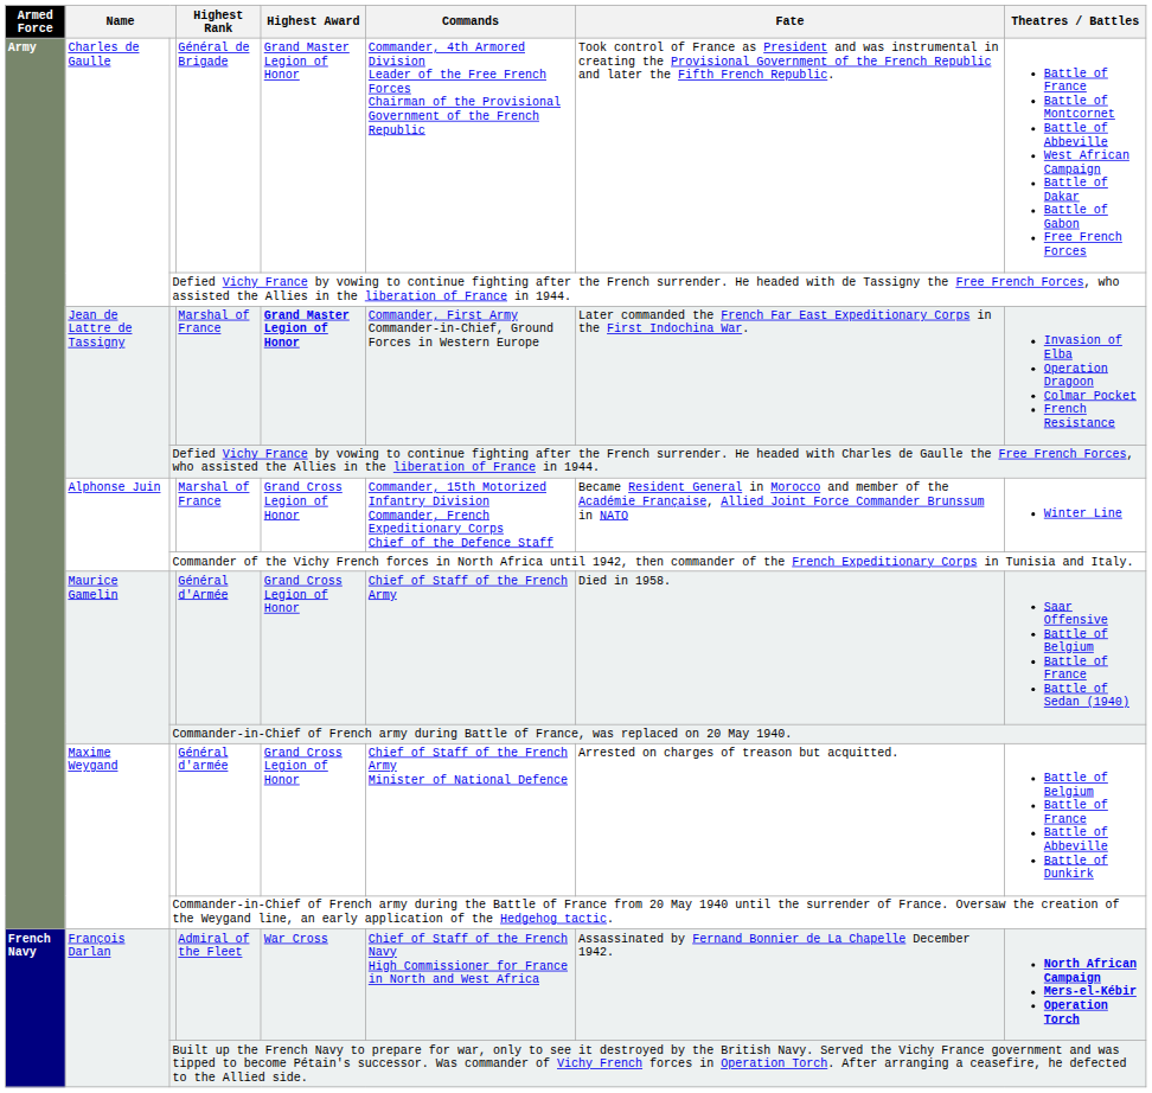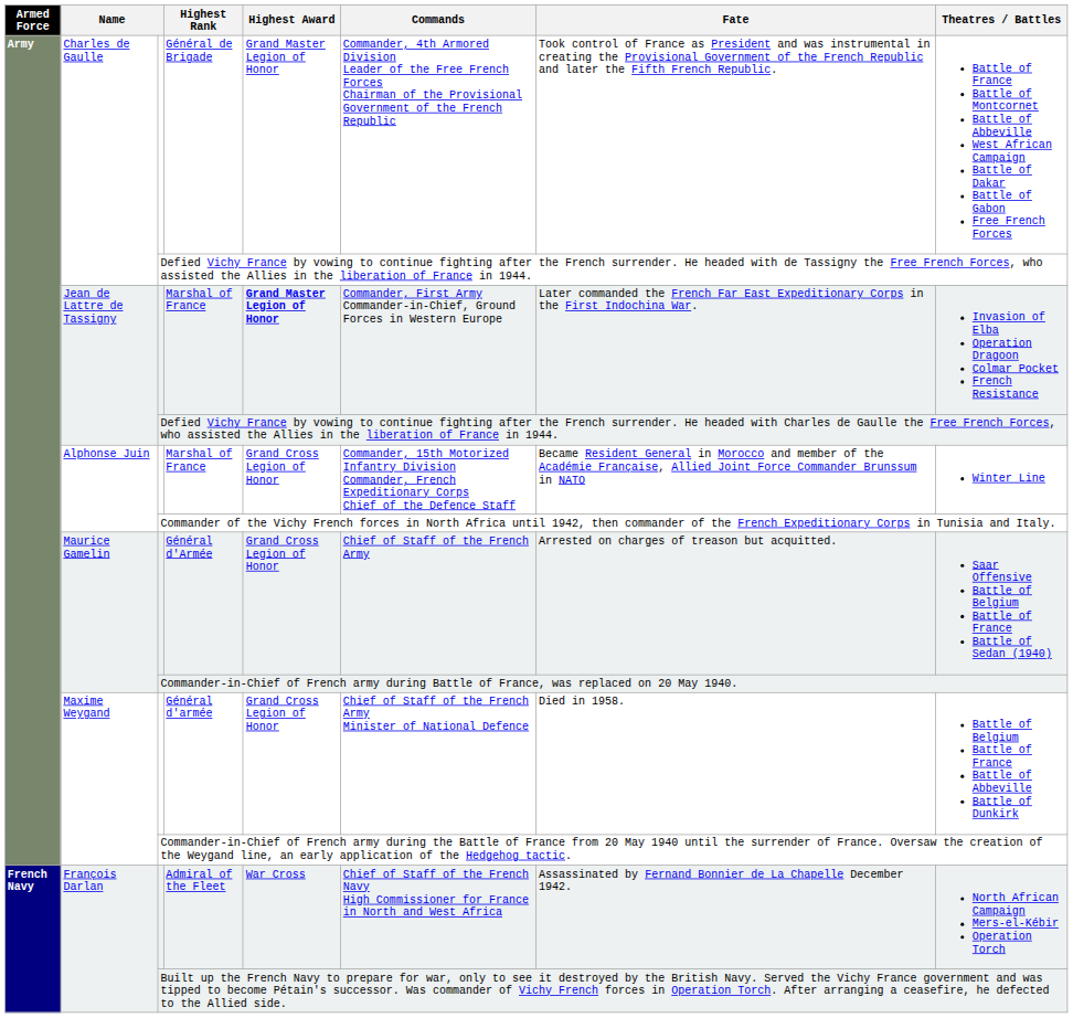 <table class="wikitable">
 <tr>
 <th style="background:#000; color:white;">Armed Force</th>
 <th colspan="2">Name</th>
 <th>Highest Rank</th>
 <th>Highest Award</th>
 <th>Commands</th>
 <th>Fate</th>
 <th>Theatres / Battles</th>
 </tr>
 <tr style="background:#fff;vertical-align: top;">
 <td style="background:#78866b; color:white;" rowspan="10"><strong>Army</strong></td>
 <td rowspan="2"><a href='#'>Charles de Gaulle</a></td>
 <td></td>
 <td><a href='#'>Général de Brigade</a></td>
 <td><a href='#'>Grand Master Legion of Honor</a></td>
 <td><a href='#'>Commander, 4th Armored Division</a><br><a href='#'>Leader of the Free French Forces</a><br><a href='#'>Chairman of the Provisional Government of the French Republic</a></td>
 <td>Took control of France as <a href='#'>President</a> and was instrumental in creating the <a href='#'>Provisional Government of the French Republic</a> and later the <a href='#'>Fifth French Republic</a>.</td>
 <td><br><ul><li><a href='#'>Battle of France</a></li><li><a href='#'>Battle of Montcornet</a></li><li><a href='#'>Battle of Abbeville</a></li><li><a href='#'>West African Campaign</a></li><li><a href='#'>Battle of Dakar</a></li><li><a href='#'>Battle of Gabon</a></li><li><a href='#'>Free French Forces</a></li></ul></td>
 </tr>
 <tr style="background:#fff;">
 <td colspan="8">Defied <a href='#'>Vichy France</a> by vowing to continue fighting after the French surrender. He headed with de Tassigny the <a href='#'>Free French Forces</a>, who assisted the Allies in the <a href='#'>liberation of France</a> in 1944.</td>
 </tr>
 <tr style="background:#edf1f1;vertical-align: top;">
 <td rowspan="2"><a href='#'>Jean de Lattre de Tassigny</a></td>
 <td></td>
 <td><a href='#'>Marshal of France</a></td>
 <td><strong><a href='#'>Grand Master Legion of Honor</a></strong></td>
 <td><a href='#'>Commander, First Army</a><br>Commander-in-Chief, Ground Forces in Western Europe</td>
 <td>Later commanded the <a href='#'>French Far East Expeditionary Corps</a> in the <a href='#'>First Indochina War</a>.</td>
 <td><br><ul><li><a href='#'>Invasion of Elba</a></li><li><a href='#'>Operation Dragoon</a></li><li><a href='#'>Colmar Pocket</a></li><li><a href='#'>French Resistance</a></li></ul></td>
 </tr>
 <tr style="background:#edf1f1;">
 <td colspan="8">Defied <a href='#'>Vichy France</a> by vowing to continue fighting after the French surrender. He headed with Charles de Gaulle the <a href='#'>Free French Forces</a>, who assisted the Allies in the <a href='#'>liberation of France</a> in 1944.</td>
 </tr>
 <tr style="background:#fff;vertical-align: top;">
 <td rowspan="2"><a href='#'>Alphonse Juin</a></td>
 <td></td>
 <td><a href='#'>Marshal of France</a></td>
 <td><a href='#'>Grand Cross Legion of Honor</a></td>
 <td><a href='#'>Commander, 15th Motorized Infantry Division</a><br><a href='#'>Commander, French Expeditionary Corps</a><br><a href='#'>Chief of the Defence Staff</a></td>
 <td>Became <a href='#'>Resident General</a> in <a href='#'>Morocco</a> and member of the <a href='#'>Académie Française</a>, <a href='#'>Allied Joint Force Commander Brunssum</a> in <a href='#'>NATO</a></td>
 <td><br><ul><li><a href='#'>Winter Line</a></li></ul></td>
 </tr>
 <tr style="background:#fff;">
 <td colspan="8">Commander of the Vichy French forces in North Africa until 1942, then commander of the <a href='#'>French Expeditionary Corps</a> in Tunisia and Italy.</td>
 </tr>
 <tr style="background:#edf1f1;vertical-align: top;">
 <td rowspan="2"><a href='#'>Maurice Gamelin</a></td>
 <td></td>
 <td><a href='#'>Général d'Armée</a></td>
 <td><a href='#'>Grand Cross Legion of Honor</a></td>
 <td><a href='#'>Chief of Staff of the French Army</a></td>
-<td>Died in 1958.</td>
+<td>Arrested on charges of treason but acquitted.</td>
 <td><br><ul><li><a href='#'>Saar Offensive</a></li><li><a href='#'>Battle of Belgium</a></li><li><a href='#'>Battle of France</a></li><li><a href='#'>Battle of Sedan (1940)</a></li></ul></td>
 </tr>
 <tr style="background:#edf1f1;">
 <td colspan="8">Commander-in-Chief of French army during Battle of France, was replaced on 20 May 1940.</td>
 </tr>
 <tr style="background:#fff;vertical-align: top;">
 <td rowspan="2"><a href='#'>Maxime Weygand</a></td>
 <td></td>
 <td><a href='#'>Général d'armée</a></td>
 <td><a href='#'>Grand Cross Legion of Honor</a></td>
 <td><a href='#'>Chief of Staff of the French Army</a><br><a href='#'>Minister of National Defence</a></td>
-<td>Arrested on charges of treason but acquitted.</td>
+<td>Died in 1958.</td>
 <td><br><ul><li><a href='#'>Battle of Belgium</a></li><li><a href='#'>Battle of France</a></li><li><a href='#'>Battle of Abbeville</a></li><li><a href='#'>Battle of Dunkirk</a></li></ul></td>
 </tr>
 <tr style="background:#fff;">
 <td colspan="8">Commander-in-Chief of French army during the Battle of France from 20 May 1940 until the surrender of France. Oversaw the creation of the Weygand line, an early application of the <a href='#'>Hedgehog tactic</a>.</td>
 </tr>
 <tr style="background:#edf1f1;vertical-align: top;">
 <td style="background:navy; color:white;" rowspan="2"><strong>French Navy</strong></td>
 <td rowspan="2"><a href='#'>François Darlan</a></td>
 <td></td>
 <td><a href='#'>Admiral of the Fleet</a></td>
 <td><a href='#'>War Cross</a></td>
 <td><a href='#'>Chief of Staff of the French Navy</a><br><a href='#'>High Commissioner for France in North and West Africa</a></td>
 <td>Assassinated by <a href='#'>Fernand Bonnier de La Chapelle</a> December 1942.</td>
-<td><strong><br><ul><li><a href='#'>North African Campaign</a></li><li><a href='#'>Mers-el-Kébir</a></li><li><a href='#'>Operation Torch</a></li></ul></strong></td>
+<td><br><ul><li><a href='#'>North African Campaign</a></li><li><a href='#'>Mers-el-Kébir</a></li><li><a href='#'>Operation Torch</a></li></ul></td>
 </tr>
 <tr style="background:#edf1f1;">
 <td colspan="8">Built up the French Navy to prepare for war, only to see it destroyed by the British Navy. Served the Vichy France government and was tipped to become Pétain's successor. Was commander of <a href='#'>Vichy French</a> forces in <a href='#'>Operation Torch</a>. After arranging a ceasefire, he defected to the Allied side.</td>
 </tr>
 </table>
